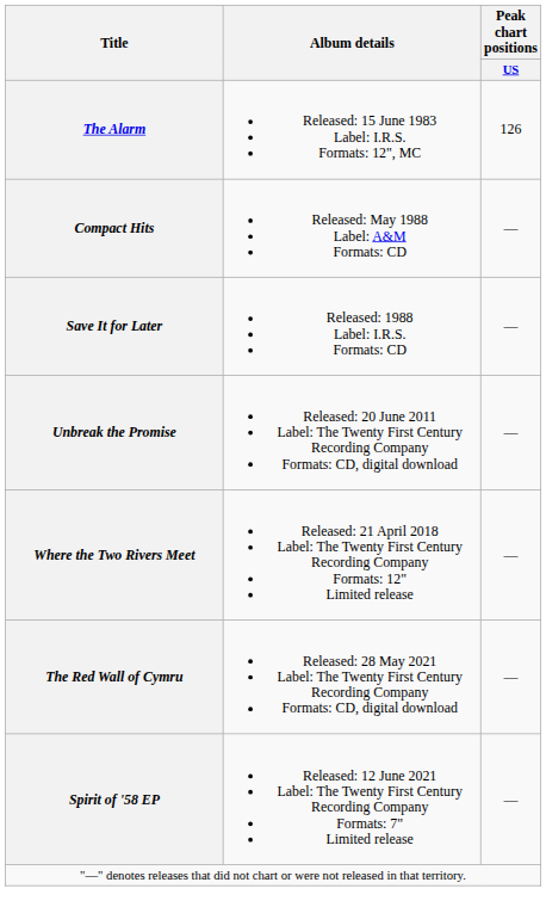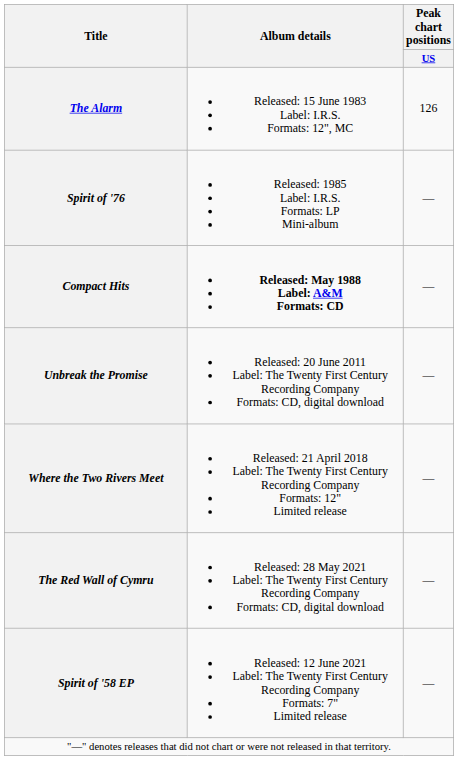 <table class="wikitable plainrowheaders" style="text-align:center;">
 <tr>
 <th rowspan="2" scope="col" style="width:15em;">Title</th>
 <th rowspan="2" scope="col">Album details</th>
 <th>Peak chart positions</th>
 </tr>
 <tr>
 <th scope="col" style="width:2em;font-size:90%;"><a href='#'>US</a><br></th>
 </tr>
 <tr>
 <th scope="row"><em><a href='#'>The Alarm</a></em></th>
 <td><br><ul><li>Released: 15 June 1983</li><li>Label: I.R.S.</li><li>Formats: 12", MC</li></ul></td>
 <td>126</td>
 </tr>
 <tr>
-<th scope="row"><em>Compact Hits</em></th>
-<td><br><ul><li>Released: May 1988</li><li>Label: <a href='#'>A&M</a></li><li>Formats: CD</li></ul></td>
+<th scope="row"><em>Spirit of '76</em></th>
+<td><br><ul><li>Released: 1985</li><li>Label: I.R.S.</li><li>Formats: LP</li><li>Mini-album</li></ul></td>
 <td>—</td>
 </tr>
 <tr>
-<th scope="row"><em>Save It for Later</em></th>
-<td><br><ul><li>Released: 1988</li><li>Label: I.R.S.</li><li>Formats: CD</li></ul></td>
+<th scope="row"><em>Compact Hits</em></th>
+<td><strong><br><ul><li>Released: May 1988</li><li>Label: <a href='#'>A&M</a></li><li>Formats: CD</li></ul></strong></td>
 <td>—</td>
 </tr>
 <tr>
 <th scope="row"><em>Unbreak the Promise</em></th>
 <td><br><ul><li>Released: 20 June 2011</li><li>Label: The Twenty First Century Recording Company</li><li>Formats: CD, digital download</li></ul></td>
 <td>—</td>
 </tr>
 <tr>
 <th scope="row"><em>Where the Two Rivers Meet</em></th>
 <td><br><ul><li>Released: 21 April 2018</li><li>Label: The Twenty First Century Recording Company</li><li>Formats: 12"</li><li>Limited release</li></ul></td>
 <td>—</td>
 </tr>
 <tr>
 <th scope="row"><em>The Red Wall of Cymru</em></th>
 <td><br><ul><li>Released: 28 May 2021</li><li>Label: The Twenty First Century Recording Company</li><li>Formats: CD, digital download</li></ul></td>
 <td>—</td>
 </tr>
 <tr>
 <th scope="row"><em>Spirit of '58 EP</em></th>
 <td><br><ul><li>Released: 12 June 2021</li><li>Label: The Twenty First Century Recording Company</li><li>Formats: 7"</li><li>Limited release</li></ul></td>
 <td>—</td>
 </tr>
 <tr>
 <td colspan="3" style="font-size:90%">"—" denotes releases that did not chart or were not released in that territory.</td>
 </tr>
 </table>
